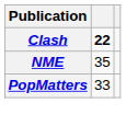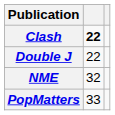 <table class="wikitable plainrowheaders">
 <tr>
 <th scope="col">Publication</th>
 <th scope="col"></th>
 <th scope="col"></th>
 </tr>
 <tr>
 <th scope="row"><em><a href='#'>Clash</a></em></th>
 <td><strong>22</strong></td>
 <td></td>
 </tr>
 <tr>
+<th scope="row"><em><a href='#'>Double J</a></em></th>
+<td>22</td>
+<td></td>
+</tr>
+<tr>
 <th scope="row"><em><a href='#'>NME</a></em></th>
-<td>35</td>
+<td>32</td>
 <td></td>
 </tr>
 <tr>
 <th scope="row"><em><a href='#'>PopMatters</a></em></th>
 <td>33</td>
 <td></td>
 </tr>
 </table>
